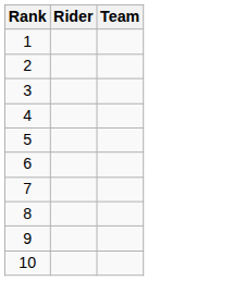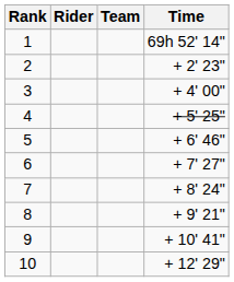 <table class="wikitable">
 <tr>
 <th>Rank</th>
 <th>Rider</th>
 <th>Team</th>
+<th>Time</th>
 </tr>
 <tr>
 <td style="text-align:center;">1</td>
 <td>  </td>
 <td></td>
+<td style="text-align:right;">69h 52' 14"</td>
 </tr>
 <tr>
 <td style="text-align:center;">2</td>
 <td> </td>
 <td></td>
+<td style="text-align:right;">+ 2' 23"</td>
 </tr>
 <tr>
 <td style="text-align:center;">3</td>
 <td></td>
 <td></td>
+<td style="text-align:right;">+ 4' 00"</td>
 </tr>
 <tr>
 <td style="text-align:center;">4</td>
 <td><s></s></td>
 <td><s></s></td>
+<td style="text-align:right;"><s>+ 5' 25"</s></td>
 </tr>
 <tr>
 <td style="text-align:center;">5</td>
 <td></td>
 <td></td>
+<td style="text-align:right;">+ 6' 46"</td>
 </tr>
 <tr>
 <td style="text-align:center;">6</td>
 <td></td>
 <td></td>
+<td style="text-align:right;">+ 7' 27"</td>
 </tr>
 <tr>
 <td style="text-align:center;">7</td>
 <td></td>
 <td></td>
+<td style="text-align:right;">+ 8' 24"</td>
 </tr>
 <tr>
 <td style="text-align:center;">8</td>
 <td></td>
 <td></td>
+<td style="text-align:right;">+ 9' 21"</td>
 </tr>
 <tr>
 <td style="text-align:center;">9</td>
 <td></td>
 <td></td>
+<td style="text-align:right;">+ 10' 41"</td>
 </tr>
 <tr>
 <td style="text-align:center;">10</td>
 <td></td>
 <td></td>
+<td style="text-align:right;">+ 12' 29"</td>
 </tr>
 </table>
